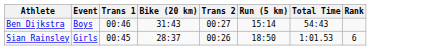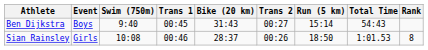 <table class="wikitable" style="font-size:90%;">
 <tr>
 <th>Athlete</th>
 <th>Event</th>
+<th>Swim (750m)</th>
 <th>Trans 1</th>
 <th>Bike (20 km)</th>
 <th>Trans 2</th>
 <th>Run (5 km)</th>
 <th>Total Time</th>
 <th>Rank</th>
 </tr>
 <tr align=center>
 <td align=left><a href='#'>Ben Dijkstra</a></td>
 <td align=left><a href='#'>Boys</a></td>
-<td>00:46</td>
+<td>9:40</td>
+<td>00:45</td>
 <td>31:43</td>
 <td>00:27</td>
 <td>15:14</td>
 <td>54:43</td>
 <td></td>
 </tr>
 <tr align=center>
 <td align=left><a href='#'>Sian Rainsley</a></td>
 <td align=left><a href='#'>Girls</a></td>
-<td>00:45</td>
+<td>10:08</td>
+<td>00:46</td>
 <td>28:37</td>
 <td>00:26</td>
 <td>18:50</td>
 <td>1:01.53</td>
-<td>6</td>
+<td>8</td>
 </tr>
 </table>
